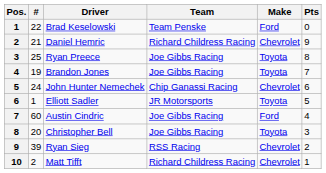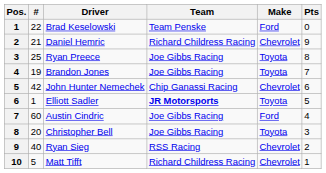 <table class="wikitable" style="font-size:95%">
 <tr>
 <th>Pos.</th>
 <th>#</th>
 <th>Driver</th>
 <th>Team</th>
 <th>Make</th>
 <th>Pts</th>
 </tr>
 <tr>
 <th>1</th>
 <td>22</td>
 <td><a href='#'>Brad Keselowski</a></td>
 <td><a href='#'>Team Penske</a></td>
 <td><a href='#'>Ford</a></td>
 <td>0</td>
 </tr>
 <tr>
 <th>2</th>
 <td>21</td>
 <td><a href='#'>Daniel Hemric</a></td>
 <td><a href='#'>Richard Childress Racing</a></td>
 <td><a href='#'>Chevrolet</a></td>
 <td>9</td>
 </tr>
 <tr>
 <th>3</th>
 <td>25</td>
 <td><a href='#'>Ryan Preece</a></td>
 <td><a href='#'>Joe Gibbs Racing</a></td>
 <td><a href='#'>Toyota</a></td>
 <td>8</td>
 </tr>
 <tr>
 <th>4</th>
 <td>19</td>
 <td><a href='#'>Brandon Jones</a></td>
 <td><a href='#'>Joe Gibbs Racing</a></td>
 <td><a href='#'>Toyota</a></td>
 <td>7</td>
 </tr>
 <tr>
 <th>5</th>
-<td>24</td>
+<td>42</td>
 <td><a href='#'>John Hunter Nemechek</a></td>
 <td><a href='#'>Chip Ganassi Racing</a></td>
 <td><a href='#'>Chevrolet</a></td>
 <td>6</td>
 </tr>
 <tr>
 <th>6</th>
 <td>1</td>
 <td><a href='#'>Elliott Sadler</a></td>
-<td><a href='#'>JR Motorsports</a></td>
+<td><strong><a href='#'>JR Motorsports</a></strong></td>
 <td><a href='#'>Toyota</a></td>
 <td>5</td>
 </tr>
 <tr>
 <th>7</th>
 <td>60</td>
 <td><a href='#'>Austin Cindric</a></td>
 <td><a href='#'>Joe Gibbs Racing</a></td>
 <td><a href='#'>Ford</a></td>
 <td>4</td>
 </tr>
 <tr>
 <th>8</th>
 <td>20</td>
 <td><a href='#'>Christopher Bell</a></td>
 <td><a href='#'>Joe Gibbs Racing</a></td>
 <td><a href='#'>Toyota</a></td>
 <td>3</td>
 </tr>
 <tr>
 <th>9</th>
-<td>39</td>
+<td>40</td>
 <td><a href='#'>Ryan Sieg</a></td>
 <td><a href='#'>RSS Racing</a></td>
 <td><a href='#'>Chevrolet</a></td>
 <td>2</td>
 </tr>
 <tr>
 <th>10</th>
-<td>2</td>
+<td>5</td>
 <td><a href='#'>Matt Tifft</a></td>
 <td><a href='#'>Richard Childress Racing</a></td>
 <td><a href='#'>Chevrolet</a></td>
 <td>1</td>
 </tr>
 </table>
